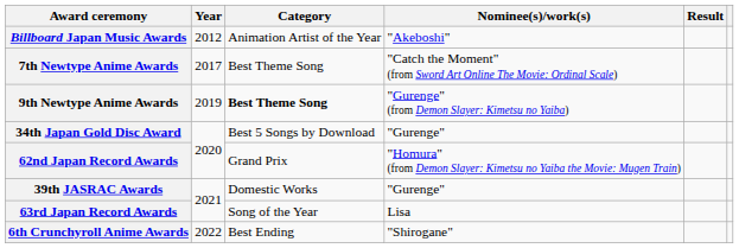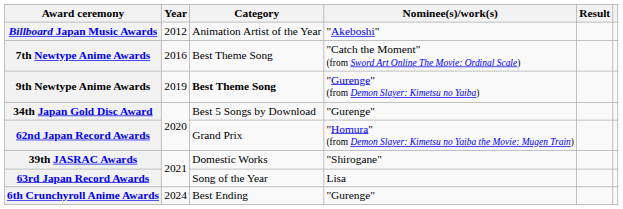 <table class="wikitable sortable plainrowheaders">
 <tr>
 <th scope="col">Award ceremony</th>
 <th scope="col">Year</th>
 <th scope="col">Category</th>
 <th scope="col">Nominee(s)/work(s)</th>
 <th scope="col">Result</th>
 <th scope="col" class="unsortable"></th>
 </tr>
 <tr>
 <th scope="row"><a href='#'><em>Billboard</em> Japan Music Awards</a></th>
 <td>2012</td>
 <td>Animation Artist of the Year</td>
 <td>"<a href='#'>Akeboshi</a>"</td>
 <td></td>
 <td align=center></td>
 </tr>
 <tr>
 <th scope="row">7th <a href='#'>Newtype Anime Awards</a></th>
-<td>2017</td>
+<td>2016</td>
 <td>Best Theme Song</td>
 <td>"Catch the Moment"<br><small>(from <em><a href='#'>Sword Art Online The Movie: Ordinal Scale</a></em>)</small></td>
 <td></td>
 <td align=center></td>
 </tr>
 <tr>
 <th scope="row">9th Newtype Anime Awards</th>
 <td>2019</td>
 <td><strong>Best Theme Song</strong></td>
 <td>"<a href='#'>Gurenge</a>"<br><small>(from <em><a href='#'>Demon Slayer: Kimetsu no Yaiba</a></em>)</small></td>
 <td></td>
 <td align=center></td>
 </tr>
 <tr>
 <th scope="row">34th <a href='#'>Japan Gold Disc Award</a></th>
 <td rowspan="2">2020</td>
 <td>Best 5 Songs by Download</td>
 <td>"Gurenge"</td>
 <td></td>
 <td align=center></td>
 </tr>
 <tr>
 <th scope="row"><a href='#'>62nd Japan Record Awards</a></th>
 <td>Grand Prix</td>
 <td>"<a href='#'>Homura</a>" <br><small>(from <em><a href='#'>Demon Slayer: Kimetsu no Yaiba the Movie: Mugen Train</a></em>)</small></td>
 <td></td>
 <td align=center></td>
 </tr>
 <tr>
 <th scope="row">39th <a href='#'>JASRAC Awards</a></th>
 <td rowspan="2">2021</td>
 <td>Domestic Works</td>
-<td>"Gurenge"</td>
+<td>"Shirogane"<br></td>
 <td></td>
 <td align=center></td>
 </tr>
 <tr>
 <th scope="row"><a href='#'>63rd Japan Record Awards</a></th>
 <td>Song of the Year</td>
 <td>Lisa</td>
 <td></td>
 <td align=center></td>
 </tr>
 <tr>
 <th scope="row" rowspan="1"><a href='#'>6th Crunchyroll Anime Awards</a></th>
-<td rowspan="1">2022</td>
+<td rowspan="1">2024</td>
 <td rowspan="1">Best Ending</td>
-<td>"Shirogane"<br></td>
+<td>"Gurenge"</td>
 <td></td>
 <td align="center"></td>
 </tr>
 </table>
